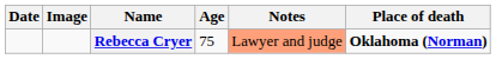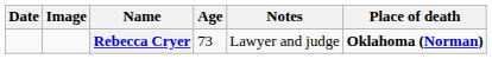 <table class="wikitable sortable plainrowheaders">
 <tr valign=bottom>
 <th scope="col">Date</th>
 <th scope="col">Image</th>
 <th scope="col">Name</th>
 <th scope="col">Age</th>
 <th scope="col">Notes</th>
 <th scope="col">Place of death</th>
 </tr>
 <tr>
 <td></td>
 <td></td>
 <th scope="row"><a href='#'>Rebecca Cryer</a></th>
-<td>75</td>
-<td style="background: lightsalmon;">Lawyer and judge</td>
+<td>73</td>
+<td>Lawyer and judge</td>
 <td><strong>Oklahoma (<a href='#'>Norman</a>)</strong></td>
 </tr>
 </table>
